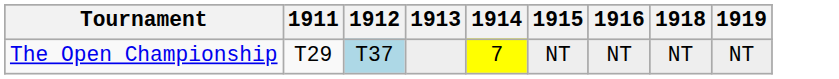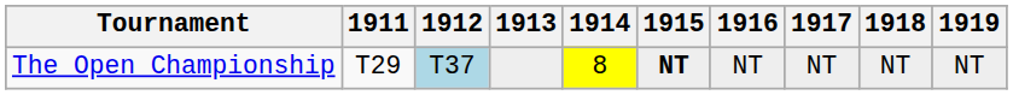 <table class="wikitable" style="font-size:95%;text-align:center;">
 <tr>
 <th>Tournament</th>
 <th>1911</th>
 <th>1912</th>
 <th>1913</th>
 <th>1914</th>
 <th>1915</th>
 <th>1916</th>
+<th>1917</th>
 <th>1918</th>
 <th>1919</th>
 </tr>
 <tr>
 <td align=left><a href='#'>The Open Championship</a></td>
 <td>T29</td>
 <td style="background: lightblue;">T37</td>
 <td style="background:#eeeeee;"></td>
-<td style="background:yellow;">7</td>
+<td style="background:yellow;">8</td>
+<td style="background:#eeeeee;"><strong>NT</strong></td>
 <td style="background:#eeeeee;">NT</td>
 <td style="background:#eeeeee;">NT</td>
 <td style="background:#eeeeee;">NT</td>
 <td style="background:#eeeeee;">NT</td>
 </tr>
 </table>
